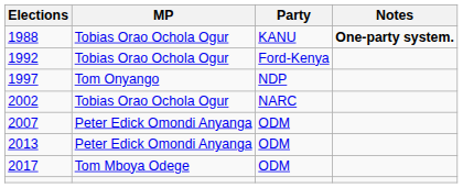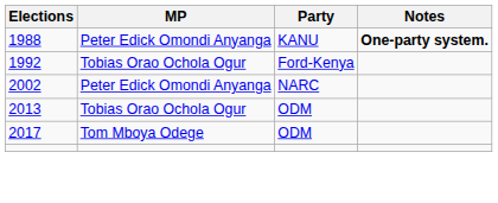 <table class="wikitable">
 <tr>
 <th>Elections</th>
 <th>MP </th>
 <th>Party</th>
 <th>Notes</th>
 </tr>
 <tr>
 <td><a href='#'>1988</a></td>
-<td><a href='#'>Tobias Orao Ochola Ogur</a></td>
+<td><a href='#'>Peter Edick Omondi Anyanga</a></td>
 <td><a href='#'>KANU</a></td>
 <td><strong>One-party system.</strong></td>
 </tr>
 <tr>
 <td><a href='#'>1992</a></td>
 <td><a href='#'>Tobias Orao Ochola Ogur</a></td>
 <td><a href='#'>Ford-Kenya</a></td>
 <td></td>
 </tr>
 <tr>
-<td><a href='#'>1997</a></td>
-<td><a href='#'>Tom Onyango</a></td>
-<td><a href='#'>NDP</a></td>
-<td></td>
-</tr>
-<tr>
 <td><a href='#'>2002</a></td>
-<td><a href='#'>Tobias Orao Ochola Ogur</a></td>
+<td><a href='#'>Peter Edick Omondi Anyanga</a></td>
 <td><a href='#'>NARC</a></td>
 <td></td>
 </tr>
 <tr>
-<td><a href='#'>2007</a></td>
-<td><a href='#'>Peter Edick Omondi Anyanga</a></td>
-<td><a href='#'>ODM</a></td>
-<td></td>
-</tr>
-<tr>
 <td><a href='#'>2013</a></td>
-<td><a href='#'>Peter Edick Omondi Anyanga</a></td>
+<td><a href='#'>Tobias Orao Ochola Ogur</a></td>
 <td><a href='#'>ODM</a></td>
 <td></td>
 </tr>
 <tr>
 <td><a href='#'>2017</a></td>
 <td><a href='#'>Tom Mboya Odege</a></td>
 <td><a href='#'>ODM</a></td>
 <td></td>
 </tr>
 <tr>
 <td></td>
 <td></td>
 <td></td>
 <td></td>
 </tr>
 </table>
